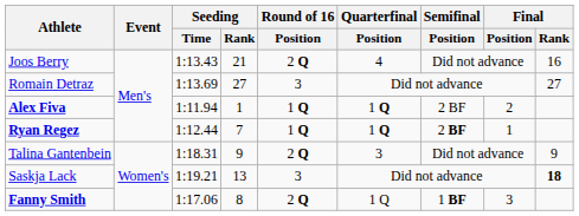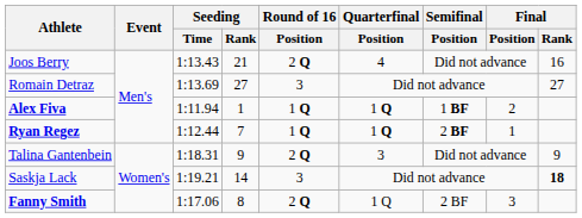 <table class=wikitable style=font-size:90%;text-align:center>
 <tr>
 <th rowspan="2">Athlete</th>
 <th rowspan="2">Event</th>
 <th colspan="2">Seeding</th>
 <th>Round of 16</th>
 <th>Quarterfinal</th>
 <th>Semifinal</th>
 <th colspan=2>Final</th>
 </tr>
 <tr style="font-size:95%">
 <th>Time</th>
 <th>Rank</th>
 <th>Position</th>
 <th>Position</th>
 <th>Position</th>
 <th>Position</th>
 <th>Rank</th>
 </tr>
 <tr>
 <td align=left><a href='#'>Joos Berry</a></td>
 <td align=left rowspan=4><a href='#'>Men's</a></td>
 <td>1:13.43</td>
 <td>21</td>
 <td>2 <strong>Q</strong></td>
 <td>4</td>
 <td colspan=2>Did not advance</td>
 <td>16</td>
 </tr>
 <tr>
 <td align=left><a href='#'>Romain Detraz</a></td>
 <td>1:13.69</td>
 <td>27</td>
 <td>3</td>
 <td colspan=3>Did not advance</td>
 <td>27</td>
 </tr>
 <tr>
 <td align=left><strong><a href='#'>Alex Fiva</a></strong></td>
 <td>1:11.94</td>
 <td>1</td>
 <td>1 <strong>Q</strong></td>
 <td>1 <strong>Q</strong></td>
-<td>2 </strong>BF<strong></td>
+<td>1 <strong>BF</strong></td>
 <td>2</td>
 <td></td>
 </tr>
 <tr>
 <td align=left><strong><a href='#'>Ryan Regez</a></strong></td>
 <td>1:12.44</td>
 <td>7</td>
 <td>1 <strong>Q</strong></td>
 <td>1 <strong>Q</strong></td>
 <td>2 <strong>BF</strong></td>
 <td>1</td>
 <td></td>
 </tr>
 <tr>
 <td align=left><a href='#'>Talina Gantenbein</a></td>
 <td align=left rowspan=3><a href='#'>Women's</a></td>
 <td>1:18.31</td>
 <td>9</td>
 <td>2 <strong>Q</strong></td>
 <td>3</td>
 <td colspan=2>Did not advance</td>
 <td>9</td>
 </tr>
 <tr>
 <td align=left><a href='#'>Saskja Lack</a></td>
 <td>1:19.21</td>
-<td>13</td>
+<td>14</td>
 <td>3</td>
 <td colspan=3>Did not advance</td>
 <td><strong>18</strong></td>
 </tr>
 <tr>
 <td align=left><strong><a href='#'>Fanny Smith</a></strong></td>
 <td>1:17.06</td>
 <td>8</td>
 <td>2 <strong>Q</strong></td>
 <td>1 </strong>Q<strong></td>
-<td>1 <strong>BF</strong></td>
+<td>2 </strong>BF<strong></td>
 <td>3</td>
 <td></td>
 </tr>
 </table>
